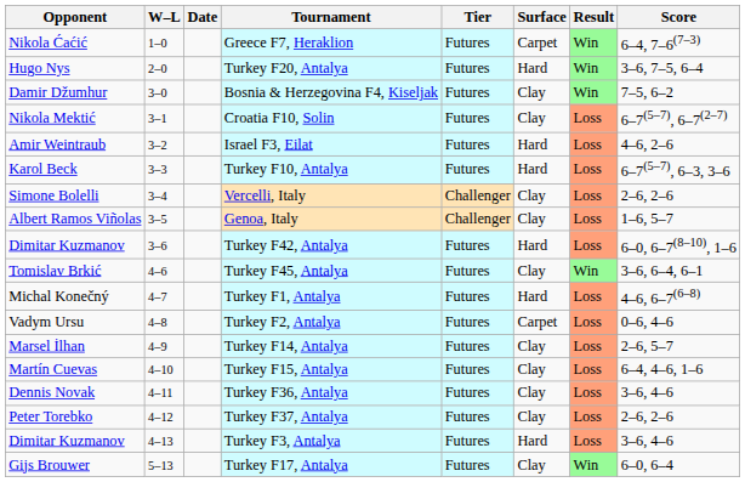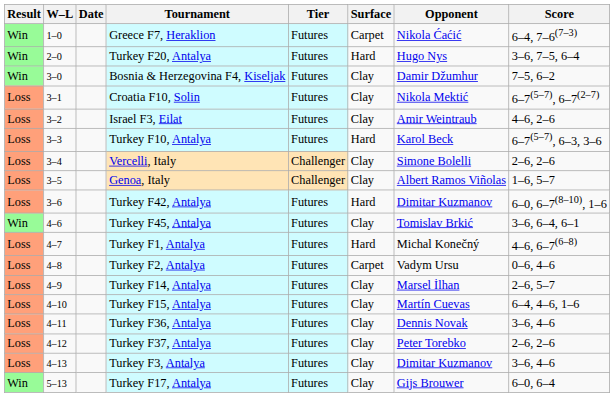 <table class="sortable wikitable">
 <tr>
-<th>Opponent</th>
+<th>Result</th>
 <th class=unsortable>W–L</th>
 <th>Date</th>
 <th>Tournament</th>
 <th>Tier</th>
 <th>Surface</th>
-<th>Result</th>
+<th>Opponent</th>
 <th class=unsortable>Score</th>
 </tr>
 <tr>
-<td> <a href='#'>Nikola Ćaćić</a></td>
+<td bgcolor=98FB98>Win</td>
 <td><small>1–0</small></td>
 <td></td>
 <td style=background:#cffcff>Greece F7, <a href='#'>Heraklion</a></td>
 <td style=background:#cffcff>Futures</td>
 <td>Carpet</td>
-<td bgcolor=98FB98>Win</td>
+<td> <a href='#'>Nikola Ćaćić</a></td>
 <td>6–4, 7–6<sup>(7–3)</sup></td>
 </tr>
 <tr>
-<td> <a href='#'>Hugo Nys</a></td>
+<td bgcolor=98FB98>Win</td>
 <td><small>2–0</small></td>
 <td></td>
 <td style=background:#cffcff>Turkey F20, <a href='#'>Antalya</a></td>
 <td style=background:#cffcff>Futures</td>
 <td>Hard</td>
-<td bgcolor=98FB98>Win</td>
+<td> <a href='#'>Hugo Nys</a></td>
 <td>3–6, 7–5, 6–4</td>
 </tr>
 <tr>
-<td> <a href='#'>Damir Džumhur</a></td>
+<td bgcolor=98FB98>Win</td>
 <td><small>3–0</small></td>
 <td></td>
 <td style=background:#cffcff>Bosnia & Herzegovina F4, <a href='#'>Kiseljak</a></td>
 <td style=background:#cffcff>Futures</td>
 <td>Clay</td>
-<td bgcolor=98FB98>Win</td>
+<td> <a href='#'>Damir Džumhur</a></td>
 <td>7–5, 6–2</td>
 </tr>
 <tr>
-<td> <a href='#'>Nikola Mektić</a></td>
+<td bgcolor=FFA07A>Loss</td>
 <td><small>3–1</small></td>
 <td></td>
 <td style=background:#cffcff>Croatia F10, <a href='#'>Solin</a></td>
 <td style=background:#cffcff>Futures</td>
 <td>Clay</td>
-<td bgcolor=FFA07A>Loss</td>
+<td> <a href='#'>Nikola Mektić</a></td>
 <td>6–7<sup>(5–7)</sup>, 6–7<sup>(2–7)</sup></td>
 </tr>
 <tr>
-<td> <a href='#'>Amir Weintraub</a></td>
+<td bgcolor=FFA07A>Loss</td>
 <td><small>3–2</small></td>
 <td></td>
 <td style=background:#cffcff>Israel F3, <a href='#'>Eilat</a></td>
 <td style=background:#cffcff>Futures</td>
-<td>Hard</td>
-<td bgcolor=FFA07A>Loss</td>
+<td>Clay</td>
+<td> <a href='#'>Amir Weintraub</a></td>
 <td>4–6, 2–6</td>
 </tr>
 <tr>
-<td> <a href='#'>Karol Beck</a></td>
+<td bgcolor=FFA07A>Loss</td>
 <td><small>3–3</small></td>
 <td></td>
 <td style=background:#cffcff>Turkey F10, <a href='#'>Antalya</a></td>
 <td style=background:#cffcff>Futures</td>
 <td>Hard</td>
-<td bgcolor=FFA07A>Loss</td>
+<td> <a href='#'>Karol Beck</a></td>
 <td>6–7<sup>(5–7)</sup>, 6–3, 3–6</td>
 </tr>
 <tr>
-<td> <a href='#'>Simone Bolelli</a></td>
+<td bgcolor=FFA07A>Loss</td>
 <td><small>3–4</small></td>
 <td></td>
 <td style="background:moccasin;"><a href='#'>Vercelli</a>, Italy</td>
 <td style="background:moccasin;">Challenger</td>
 <td>Clay</td>
-<td bgcolor=FFA07A>Loss</td>
+<td> <a href='#'>Simone Bolelli</a></td>
 <td>2–6, 2–6</td>
 </tr>
 <tr>
-<td> <a href='#'>Albert Ramos Viñolas</a></td>
+<td bgcolor=FFA07A>Loss</td>
 <td><small>3–5</small></td>
 <td></td>
 <td style="background:moccasin;"><a href='#'>Genoa</a>, Italy</td>
 <td style="background:moccasin;">Challenger</td>
 <td>Clay</td>
-<td bgcolor=FFA07A>Loss</td>
+<td> <a href='#'>Albert Ramos Viñolas</a></td>
 <td>1–6, 5–7</td>
 </tr>
 <tr>
-<td> <a href='#'>Dimitar Kuzmanov</a></td>
+<td bgcolor=FFA07A>Loss</td>
 <td><small>3–6</small></td>
 <td></td>
 <td style=background:#cffcff>Turkey F42, <a href='#'>Antalya</a></td>
 <td style=background:#cffcff>Futures</td>
 <td>Hard</td>
-<td bgcolor=FFA07A>Loss</td>
+<td> <a href='#'>Dimitar Kuzmanov</a></td>
 <td>6–0, 6–7<sup>(8–10)</sup>, 1–6</td>
 </tr>
 <tr>
-<td> <a href='#'>Tomislav Brkić</a></td>
+<td bgcolor=98FB98>Win</td>
 <td><small>4–6</small></td>
 <td></td>
 <td style=background:#cffcff>Turkey F45, <a href='#'>Antalya</a></td>
 <td style=background:#cffcff>Futures</td>
 <td>Clay</td>
-<td bgcolor=98FB98>Win</td>
+<td> <a href='#'>Tomislav Brkić</a></td>
 <td>3–6, 6–4, 6–1</td>
 </tr>
 <tr>
-<td> Michal Konečný</td>
+<td bgcolor=FFA07A>Loss</td>
 <td><small>4–7</small></td>
 <td></td>
 <td style=background:#cffcff>Turkey F1, <a href='#'>Antalya</a></td>
 <td style=background:#cffcff>Futures</td>
 <td>Hard</td>
-<td bgcolor=FFA07A>Loss</td>
+<td> Michal Konečný</td>
 <td>4–6, 6–7<sup>(6–8)</sup></td>
 </tr>
 <tr>
-<td> Vadym Ursu</td>
+<td bgcolor=FFA07A>Loss</td>
 <td><small>4–8</small></td>
 <td></td>
 <td style=background:#cffcff>Turkey F2, <a href='#'>Antalya</a></td>
 <td style=background:#cffcff>Futures</td>
 <td>Carpet</td>
-<td bgcolor=FFA07A>Loss</td>
+<td> Vadym Ursu</td>
 <td>0–6, 4–6</td>
 </tr>
 <tr>
-<td> <a href='#'>Marsel İlhan</a></td>
+<td bgcolor=FFA07A>Loss</td>
 <td><small>4–9</small></td>
 <td></td>
 <td style=background:#cffcff>Turkey F14, <a href='#'>Antalya</a></td>
 <td style=background:#cffcff>Futures</td>
 <td>Clay</td>
-<td bgcolor=FFA07A>Loss</td>
+<td> <a href='#'>Marsel İlhan</a></td>
 <td>2–6, 5–7</td>
 </tr>
 <tr>
-<td> <a href='#'>Martín Cuevas</a></td>
+<td bgcolor=FFA07A>Loss</td>
 <td><small>4–10</small></td>
 <td></td>
 <td style=background:#cffcff>Turkey F15, <a href='#'>Antalya</a></td>
 <td style=background:#cffcff>Futures</td>
 <td>Clay</td>
-<td bgcolor=FFA07A>Loss</td>
+<td> <a href='#'>Martín Cuevas</a></td>
 <td>6–4, 4–6, 1–6</td>
 </tr>
 <tr>
-<td> <a href='#'>Dennis Novak</a></td>
+<td bgcolor=FFA07A>Loss</td>
 <td><small>4–11</small></td>
 <td></td>
 <td style=background:#cffcff>Turkey F36, <a href='#'>Antalya</a></td>
 <td style=background:#cffcff>Futures</td>
 <td>Clay</td>
-<td bgcolor=FFA07A>Loss</td>
+<td> <a href='#'>Dennis Novak</a></td>
 <td>3–6, 4–6</td>
 </tr>
 <tr>
-<td> <a href='#'>Peter Torebko</a></td>
+<td bgcolor=FFA07A>Loss</td>
 <td><small>4–12</small></td>
 <td></td>
 <td style=background:#cffcff>Turkey F37, <a href='#'>Antalya</a></td>
 <td style=background:#cffcff>Futures</td>
 <td>Clay</td>
-<td bgcolor=FFA07A>Loss</td>
+<td> <a href='#'>Peter Torebko</a></td>
 <td>2–6, 2–6</td>
 </tr>
 <tr>
-<td> <a href='#'>Dimitar Kuzmanov</a></td>
+<td bgcolor=FFA07A>Loss</td>
 <td><small>4–13</small></td>
 <td></td>
 <td style=background:#cffcff>Turkey F3, <a href='#'>Antalya</a></td>
 <td style=background:#cffcff>Futures</td>
-<td>Hard</td>
-<td bgcolor=FFA07A>Loss</td>
+<td>Clay</td>
+<td> <a href='#'>Dimitar Kuzmanov</a></td>
 <td>3–6, 4–6</td>
 </tr>
 <tr>
-<td> <a href='#'>Gijs Brouwer</a></td>
+<td bgcolor=98FB98>Win</td>
 <td><small>5–13</small></td>
 <td></td>
 <td style=background:#cffcff>Turkey F17, <a href='#'>Antalya</a></td>
 <td style=background:#cffcff>Futures</td>
 <td>Clay</td>
-<td bgcolor=98FB98>Win</td>
+<td> <a href='#'>Gijs Brouwer</a></td>
 <td>6–0, 6–4</td>
 </tr>
 </table>
